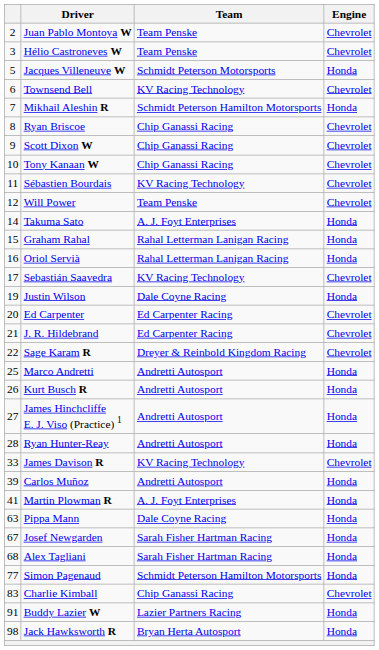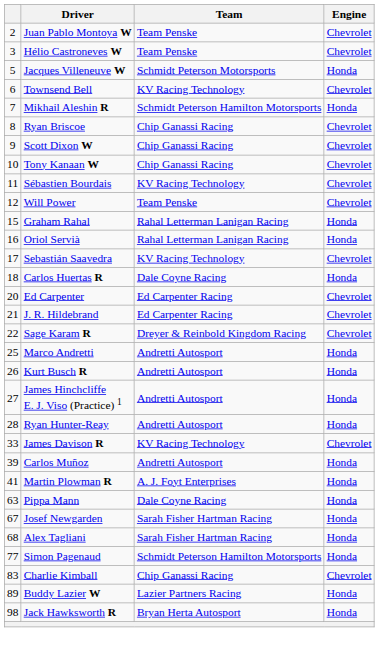 <table class="wikitable" style="font-size: 95%;">
 <tr>
 <th align="center"></th>
 <th>Driver</th>
 <th>Team</th>
 <th>Engine</th>
 </tr>
 <tr>
 <td align="center">2</td>
 <td> <a href='#'>Juan Pablo Montoya</a> <strong><span>W</span></strong></td>
 <td><a href='#'>Team Penske</a></td>
 <td><a href='#'>Chevrolet</a></td>
 </tr>
 <tr>
 <td align="center">3</td>
 <td> <a href='#'>Hélio Castroneves</a> <strong><span>W</span></strong></td>
 <td><a href='#'>Team Penske</a></td>
 <td><a href='#'>Chevrolet</a></td>
 </tr>
 <tr>
 <td align="center">5</td>
 <td> <a href='#'>Jacques Villeneuve</a> <strong><span>W</span></strong></td>
 <td><a href='#'>Schmidt Peterson Motorsports</a></td>
 <td><a href='#'>Honda</a></td>
 </tr>
 <tr>
 <td align="center">6</td>
 <td> <a href='#'>Townsend Bell</a></td>
 <td><a href='#'>KV Racing Technology</a></td>
 <td><a href='#'>Chevrolet</a></td>
 </tr>
 <tr>
 <td align="center">7</td>
 <td> <a href='#'>Mikhail Aleshin</a> <strong><span>R</span></strong></td>
 <td><a href='#'>Schmidt Peterson Hamilton Motorsports</a></td>
 <td><a href='#'>Honda</a></td>
 </tr>
 <tr>
 <td align="center">8</td>
 <td> <a href='#'>Ryan Briscoe</a></td>
 <td><a href='#'>Chip Ganassi Racing</a></td>
 <td><a href='#'>Chevrolet</a></td>
 </tr>
 <tr>
 <td align="center">9</td>
 <td> <a href='#'>Scott Dixon</a> <strong><span>W</span></strong></td>
 <td><a href='#'>Chip Ganassi Racing</a></td>
 <td><a href='#'>Chevrolet</a></td>
 </tr>
 <tr>
 <td align="center">10</td>
 <td> <a href='#'>Tony Kanaan</a> <strong><span>W</span></strong></td>
 <td><a href='#'>Chip Ganassi Racing</a></td>
 <td><a href='#'>Chevrolet</a></td>
 </tr>
 <tr>
 <td align="center">11</td>
 <td> <a href='#'>Sébastien Bourdais</a></td>
 <td><a href='#'>KV Racing Technology</a></td>
 <td><a href='#'>Chevrolet</a></td>
 </tr>
 <tr>
 <td align="center">12</td>
 <td> <a href='#'>Will Power</a></td>
 <td><a href='#'>Team Penske</a></td>
 <td><a href='#'>Chevrolet</a></td>
 </tr>
 <tr>
-<td align="center">14</td>
-<td> <a href='#'>Takuma Sato</a></td>
-<td><a href='#'>A. J. Foyt Enterprises</a></td>
-<td><a href='#'>Honda</a></td>
-</tr>
-<tr>
 <td align="center">15</td>
 <td> <a href='#'>Graham Rahal</a></td>
 <td><a href='#'>Rahal Letterman Lanigan Racing</a></td>
 <td><a href='#'>Honda</a></td>
 </tr>
 <tr>
 <td align="center">16</td>
 <td> <a href='#'>Oriol Servià</a></td>
 <td><a href='#'>Rahal Letterman Lanigan Racing</a></td>
 <td><a href='#'>Honda</a></td>
 </tr>
 <tr>
 <td align="center">17</td>
 <td> <a href='#'>Sebastián Saavedra</a></td>
 <td><a href='#'>KV Racing Technology</a></td>
 <td><a href='#'>Chevrolet</a></td>
 </tr>
 <tr>
-<td align="center">19</td>
-<td> <a href='#'>Justin Wilson</a></td>
+<td align="center">18</td>
+<td> <a href='#'>Carlos Huertas</a> <strong><span>R</span></strong></td>
 <td><a href='#'>Dale Coyne Racing</a></td>
 <td><a href='#'>Honda</a></td>
 </tr>
 <tr>
 <td align="center">20</td>
 <td> <a href='#'>Ed Carpenter</a></td>
 <td><a href='#'>Ed Carpenter Racing</a></td>
 <td><a href='#'>Chevrolet</a></td>
 </tr>
 <tr>
 <td align="center">21</td>
 <td> <a href='#'>J. R. Hildebrand</a></td>
 <td><a href='#'>Ed Carpenter Racing</a></td>
 <td><a href='#'>Chevrolet</a></td>
 </tr>
 <tr>
 <td align="center">22</td>
 <td> <a href='#'>Sage Karam</a> <strong><span>R</span></strong></td>
 <td><a href='#'>Dreyer & Reinbold Kingdom Racing</a></td>
 <td><a href='#'>Chevrolet</a></td>
 </tr>
 <tr>
 <td align="center">25</td>
 <td> <a href='#'>Marco Andretti</a></td>
 <td><a href='#'>Andretti Autosport</a></td>
 <td><a href='#'>Honda</a></td>
 </tr>
 <tr>
 <td align="center">26</td>
 <td> <a href='#'>Kurt Busch</a> <strong><span>R</span></strong></td>
 <td><a href='#'>Andretti Autosport</a></td>
 <td><a href='#'>Honda</a></td>
 </tr>
 <tr>
 <td align="center">27</td>
 <td> <a href='#'>James Hinchcliffe</a> <br>  <a href='#'>E. J. Viso</a> (Practice) <sup>1</sup></td>
 <td><a href='#'>Andretti Autosport</a></td>
 <td><a href='#'>Honda</a></td>
 </tr>
 <tr>
 <td align="center">28</td>
 <td> <a href='#'>Ryan Hunter-Reay</a></td>
 <td><a href='#'>Andretti Autosport</a></td>
 <td><a href='#'>Honda</a></td>
 </tr>
 <tr>
 <td align="center">33</td>
 <td> <a href='#'>James Davison</a> <strong><span>R</span></strong></td>
 <td><a href='#'>KV Racing Technology</a></td>
 <td><a href='#'>Chevrolet</a></td>
 </tr>
 <tr>
 <td align="center">39</td>
 <td> <a href='#'>Carlos Muñoz</a></td>
 <td><a href='#'>Andretti Autosport</a></td>
 <td><a href='#'>Honda</a></td>
 </tr>
 <tr>
 <td align="center">41</td>
 <td> <a href='#'>Martin Plowman</a> <strong><span>R</span></strong></td>
 <td><a href='#'>A. J. Foyt Enterprises</a></td>
 <td><a href='#'>Honda</a></td>
 </tr>
 <tr>
 <td align="center">63</td>
 <td> <a href='#'>Pippa Mann</a></td>
 <td><a href='#'>Dale Coyne Racing</a></td>
 <td><a href='#'>Honda</a></td>
 </tr>
 <tr>
 <td align="center">67</td>
 <td> <a href='#'>Josef Newgarden</a></td>
 <td><a href='#'>Sarah Fisher Hartman Racing</a></td>
 <td><a href='#'>Honda</a></td>
 </tr>
 <tr>
 <td align="center">68</td>
 <td> <a href='#'>Alex Tagliani</a></td>
 <td><a href='#'>Sarah Fisher Hartman Racing</a></td>
 <td><a href='#'>Honda</a></td>
 </tr>
 <tr>
 <td align="center">77</td>
 <td> <a href='#'>Simon Pagenaud</a></td>
 <td><a href='#'>Schmidt Peterson Hamilton Motorsports</a></td>
 <td><a href='#'>Honda</a></td>
 </tr>
 <tr>
 <td align="center">83</td>
 <td> <a href='#'>Charlie Kimball</a></td>
 <td><a href='#'>Chip Ganassi Racing</a></td>
 <td><a href='#'>Chevrolet</a></td>
 </tr>
 <tr>
-<td align="center">91</td>
+<td align="center">89</td>
 <td> <a href='#'>Buddy Lazier</a> <strong><span>W</span></strong></td>
 <td><a href='#'>Lazier Partners Racing</a></td>
 <td><a href='#'>Honda</a></td>
 </tr>
 <tr>
 <td align="center">98</td>
 <td> <a href='#'>Jack Hawksworth</a> <strong><span>R</span></strong></td>
 <td><a href='#'>Bryan Herta Autosport</a></td>
 <td><a href='#'>Honda</a></td>
 </tr>
 <tr>
 <th colspan=4></th>
 </tr>
 </table>
